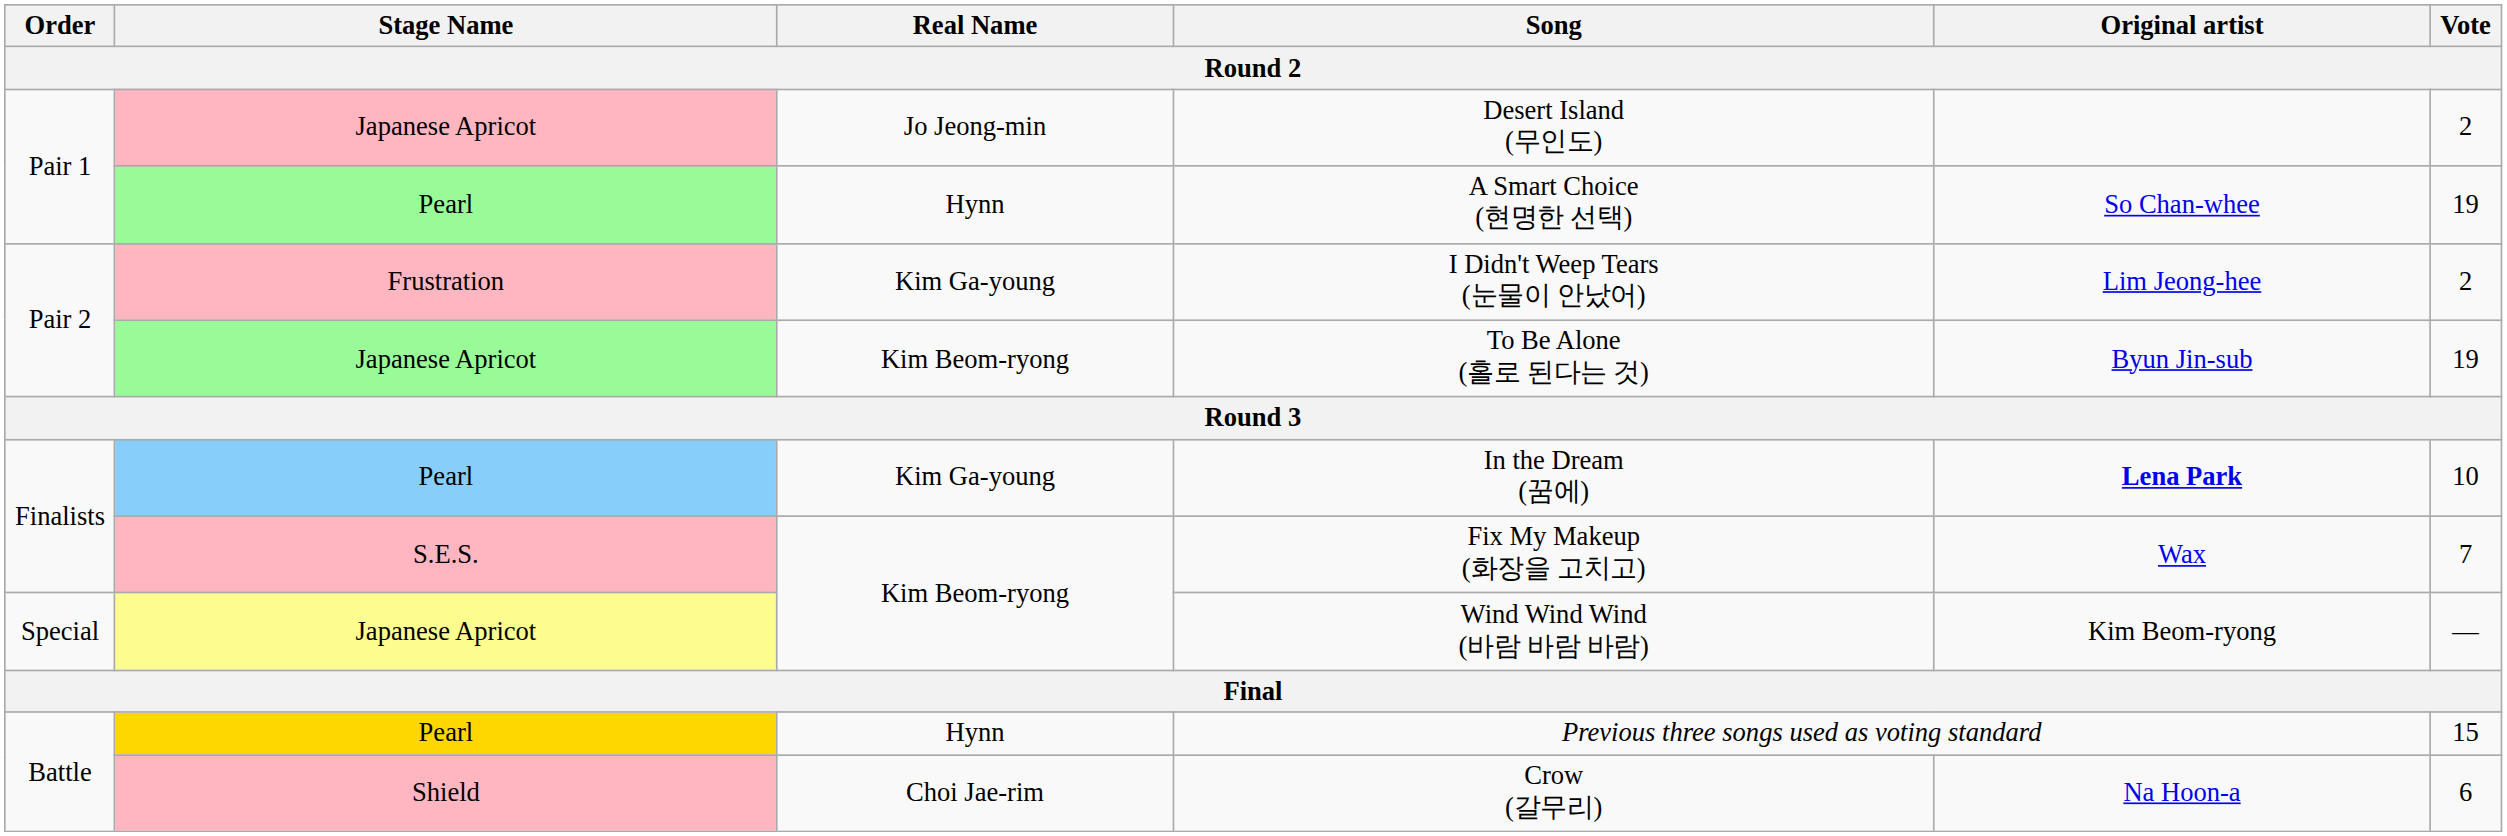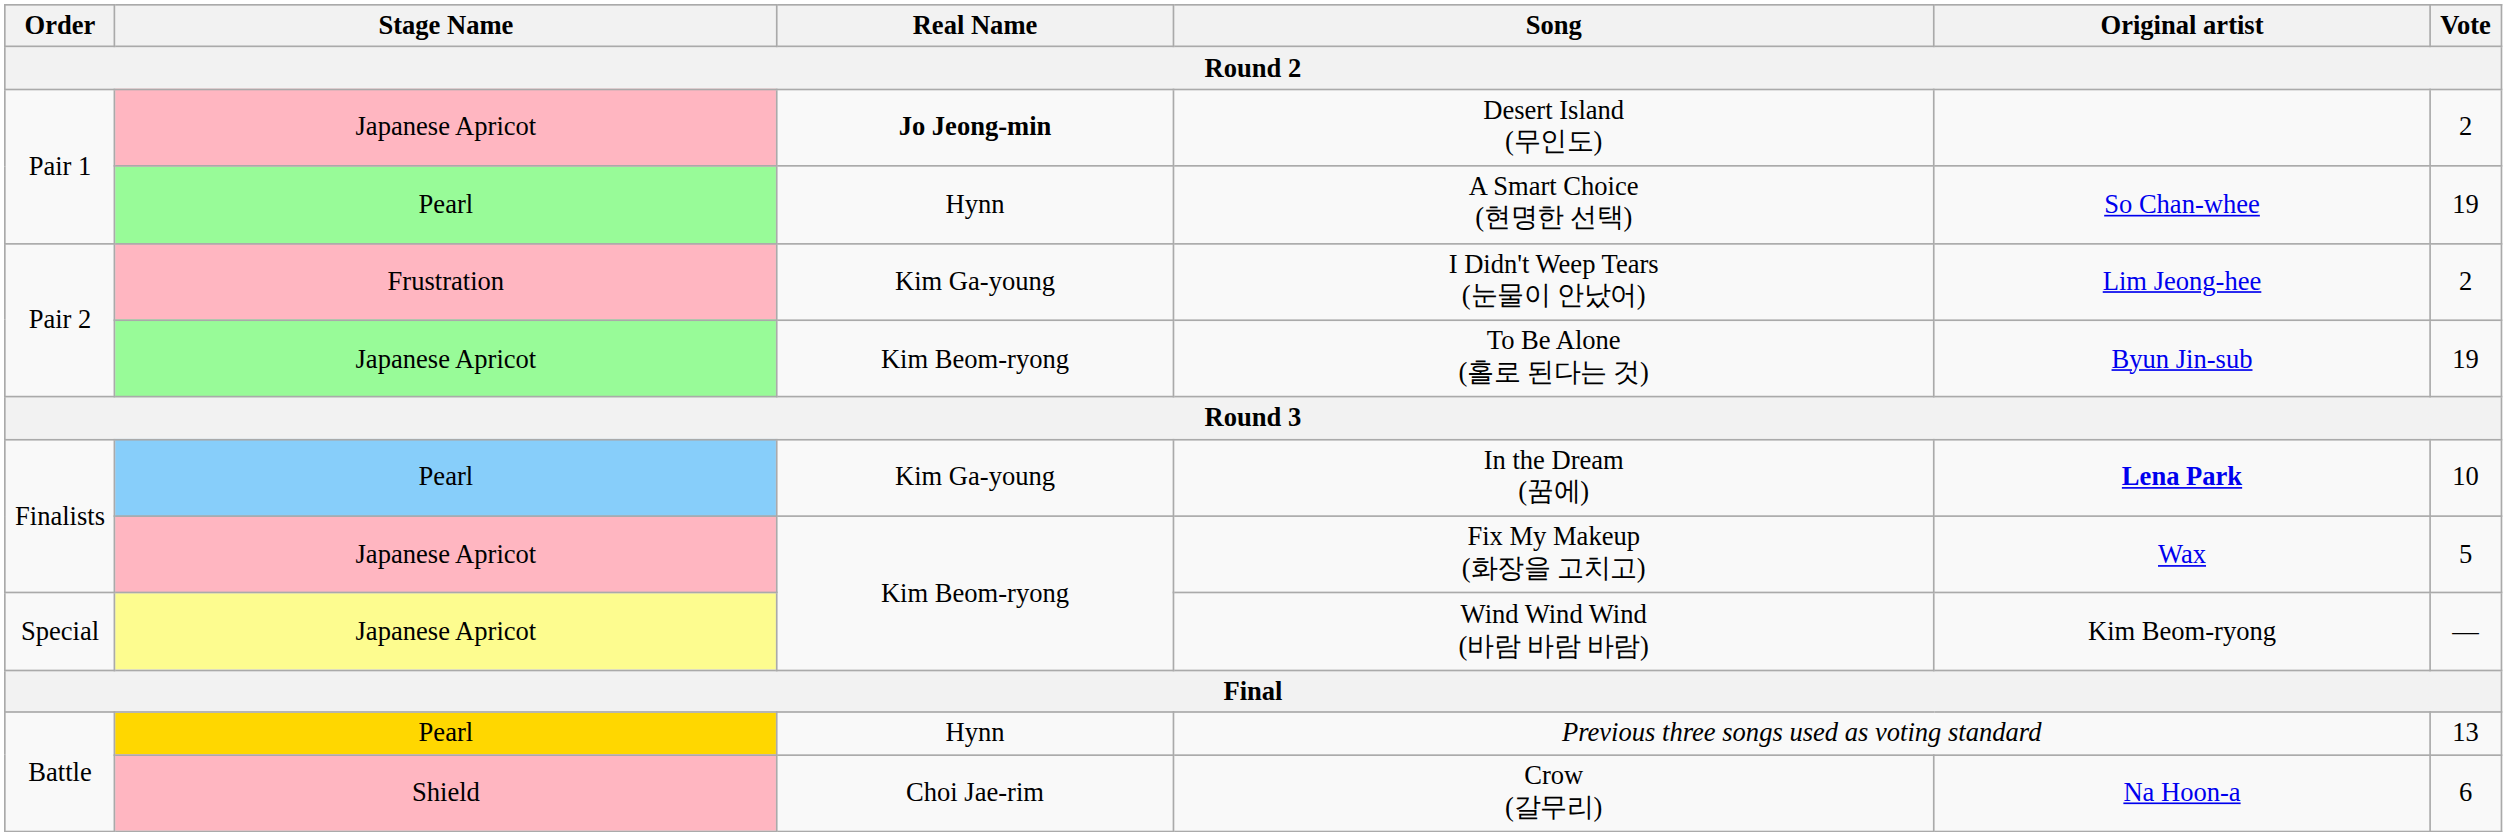 <table class="wikitable" style="text-align:center; width:95%;">
 <tr>
 <th style="width:1%;">Order</th>
 <th style="width:20%;">Stage Name</th>
 <th style="width:12%;">Real Name</th>
 <th style="width:23%;">Song</th>
 <th style="width:15%;">Original artist</th>
 <th style="width:1%;">Vote</th>
 </tr>
 <tr>
 <th colspan=6>Round 2</th>
 </tr>
 <tr>
 <td rowspan=2>Pair 1</td>
 <td bgcolor="lightpink">Japanese Apricot</td>
-<td>Jo Jeong-min</td>
+<td><strong>Jo Jeong-min</strong></td>
 <td>Desert Island<br>(무인도)</td>
 <td></td>
 <td>2</td>
 </tr>
 <tr>
 <td bgcolor="palegreen">Pearl</td>
 <td>Hynn</td>
 <td>A Smart Choice<br>(현명한 선택)</td>
 <td><a href='#'>So Chan-whee</a></td>
 <td>19</td>
 </tr>
 <tr>
 <td rowspan=2>Pair 2</td>
 <td bgcolor="lightpink">Frustration</td>
 <td>Kim Ga-young</td>
 <td>I Didn't Weep Tears<br>(눈물이 안났어)</td>
 <td><a href='#'>Lim Jeong-hee</a></td>
 <td>2</td>
 </tr>
 <tr>
 <td bgcolor="palegreen">Japanese Apricot</td>
 <td>Kim Beom-ryong</td>
 <td>To Be Alone<br>(홀로 된다는 것)</td>
 <td><a href='#'>Byun Jin-sub</a></td>
 <td>19</td>
 </tr>
 <tr>
 <th colspan=6>Round 3</th>
 </tr>
 <tr>
 <td rowspan=2>Finalists</td>
 <td bgcolor="lightskyblue">Pearl</td>
 <td>Kim Ga-young</td>
 <td>In the Dream<br>(꿈에)</td>
 <td><strong><a href='#'>Lena Park</a></strong></td>
 <td>10</td>
 </tr>
 <tr>
-<td bgcolor="lightpink">S.E.S.</td>
+<td bgcolor="lightpink">Japanese Apricot</td>
 <td rowspan=2>Kim Beom-ryong</td>
 <td>Fix My Makeup<br>(화장을 고치고)</td>
 <td><a href='#'>Wax</a></td>
-<td>7</td>
+<td>5</td>
 </tr>
 <tr>
 <td>Special</td>
 <td bgcolor="#FDFC8F">Japanese Apricot</td>
 <td>Wind Wind Wind<br>(바람 바람 바람)</td>
 <td>Kim Beom-ryong</td>
 <td>—</td>
 </tr>
 <tr>
 <th colspan=6>Final</th>
 </tr>
 <tr>
 <td rowspan=2>Battle</td>
 <td bgcolor="gold">Pearl</td>
 <td>Hynn</td>
 <td colspan=2><em>Previous three songs used as voting standard</em></td>
-<td>15</td>
+<td>13</td>
 </tr>
 <tr>
 <td bgcolor="lightpink">Shield</td>
 <td>Choi Jae-rim</td>
 <td>Crow<br>(갈무리)</td>
 <td><a href='#'>Na Hoon-a</a></td>
 <td>6</td>
 </tr>
 </table>
